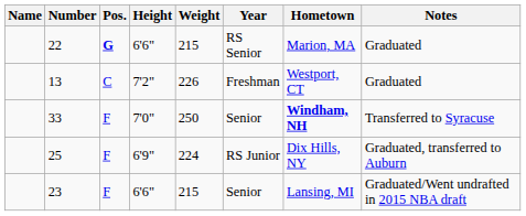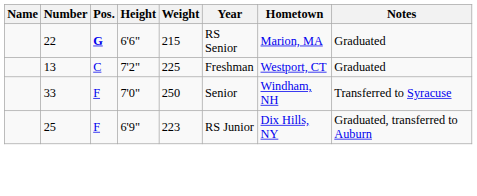 <table class="wikitable sortable" border="1">
 <tr>
 <th>Name</th>
 <th>Number</th>
 <th>Pos.</th>
 <th>Height</th>
 <th>Weight</th>
 <th>Year</th>
 <th>Hometown</th>
 <th class="unsortable">Notes</th>
 </tr>
 <tr>
 <td></td>
 <td>22</td>
 <td><strong><a href='#'>G</a></strong></td>
 <td>6'6"</td>
 <td>215</td>
 <td>RS Senior</td>
 <td><a href='#'>Marion, MA</a></td>
 <td>Graduated</td>
 </tr>
 <tr>
 <td></td>
 <td>13</td>
 <td><a href='#'>C</a></td>
 <td>7'2"</td>
-<td>226</td>
+<td>225</td>
 <td>Freshman</td>
 <td><a href='#'>Westport, CT</a></td>
 <td>Graduated</td>
 </tr>
 <tr>
 <td></td>
 <td>33</td>
 <td><a href='#'>F</a></td>
 <td>7'0"</td>
 <td>250</td>
 <td>Senior</td>
-<td><strong><a href='#'>Windham, NH</a></strong></td>
+<td><a href='#'>Windham, NH</a></td>
 <td>Transferred to <a href='#'>Syracuse</a></td>
 </tr>
 <tr>
 <td></td>
 <td>25</td>
 <td><a href='#'>F</a></td>
 <td>6'9"</td>
-<td>224</td>
+<td>223</td>
 <td>RS Junior</td>
 <td><a href='#'>Dix Hills, NY</a></td>
 <td>Graduated, transferred to <a href='#'>Auburn</a></td>
 </tr>
-<tr>
-<td></td>
-<td>23</td>
-<td><a href='#'>F</a></td>
-<td>6'6"</td>
-<td>215</td>
-<td>Senior</td>
-<td><a href='#'>Lansing, MI</a></td>
-<td>Graduated/Went undrafted in <a href='#'>2015 NBA draft</a></td>
-</tr>
 </table>
